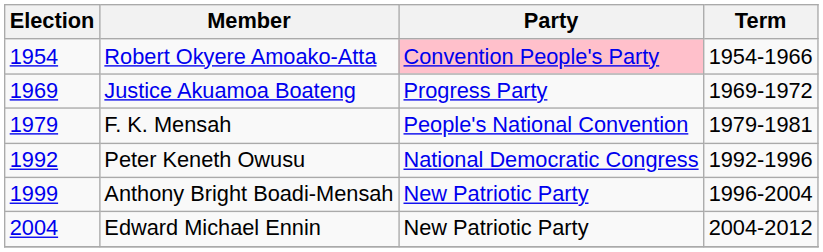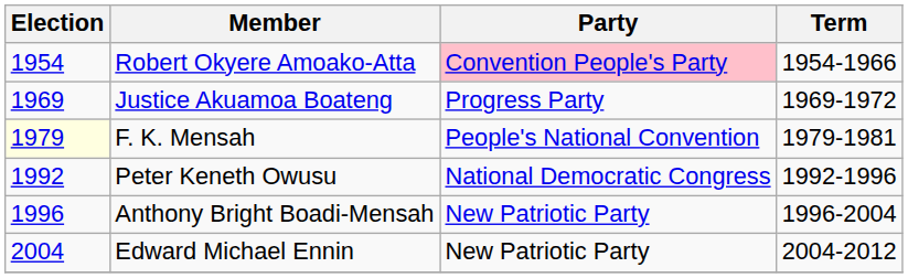 <table class="wikitable">
 <tr>
 <th>Election</th>
 <th>Member</th>
 <th>Party</th>
 <th>Term</th>
 </tr>
 <tr>
 <td><a href='#'>1954</a></td>
 <td><a href='#'>Robert Okyere Amoako-Atta</a></td>
 <td style="background: pink;"><a href='#'>Convention People's Party</a></td>
 <td>1954-1966</td>
 </tr>
 <tr>
 <td><a href='#'>1969</a></td>
 <td><a href='#'>Justice Akuamoa Boateng</a></td>
 <td><a href='#'>Progress Party</a></td>
 <td>1969‐1972</td>
 </tr>
 <tr>
-<td><a href='#'>1979</a></td>
+<td style="background: lightyellow;"><a href='#'>1979</a></td>
 <td>F. K. Mensah</td>
 <td><a href='#'>People's National Convention</a></td>
 <td>1979-1981</td>
 </tr>
 <tr>
 <td><a href='#'>1992</a></td>
 <td>Peter Keneth Owusu</td>
 <td><a href='#'>National Democratic Congress</a></td>
 <td>1992-1996</td>
 </tr>
 <tr>
-<td><a href='#'>1999</a></td>
+<td><a href='#'>1996</a></td>
 <td>Anthony Bright Boadi-Mensah</td>
 <td><a href='#'>New Patriotic Party</a></td>
 <td>1996‐2004</td>
 </tr>
 <tr>
 <td><a href='#'>2004</a></td>
 <td>Edward Michael Ennin</td>
 <td>New Patriotic Party</td>
 <td>2004‐2012</td>
 </tr>
 <tr>
 </tr>
 </table>
